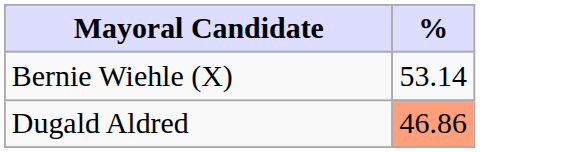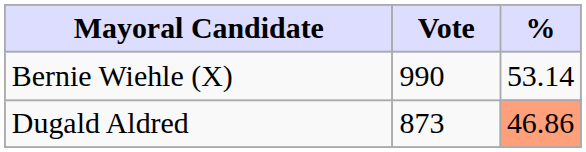 <table class="wikitable">
 <tr>
 <th style="background:#ddf; width:200px;">Mayoral Candidate </th>
+<th style="background:#ddf; width:50px;">Vote</th>
 <th style="background:#ddf; width:30px;">%</th>
 </tr>
 <tr>
 <td>Bernie Wiehle (X)</td>
+<td>990</td>
 <td>53.14</td>
 </tr>
 <tr>
 <td>Dugald Aldred</td>
+<td>873</td>
 <td style="background: lightsalmon;">46.86</td>
 </tr>
 </table>
